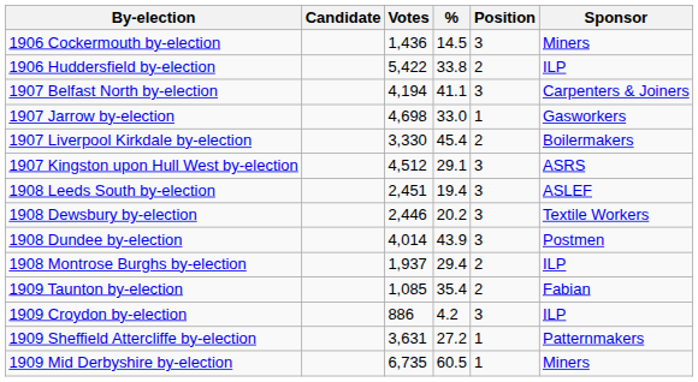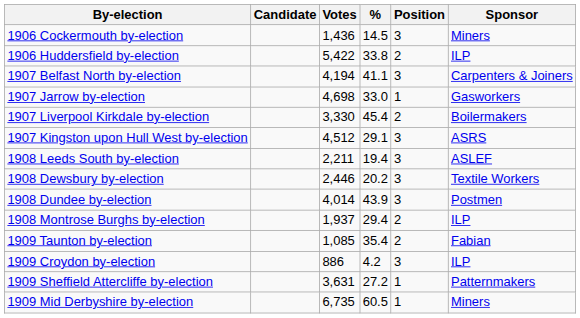 <table class="wikitable sortable">
 <tr>
 <th>By-election</th>
 <th>Candidate</th>
 <th>Votes</th>
 <th>%</th>
 <th>Position</th>
 <th>Sponsor</th>
 </tr>
 <tr>
 <td><a href='#'>1906 Cockermouth by-election</a></td>
 <td></td>
 <td>1,436</td>
 <td>14.5</td>
 <td>3</td>
 <td><a href='#'>Miners</a></td>
 </tr>
 <tr>
 <td><a href='#'>1906 Huddersfield by-election</a></td>
 <td></td>
 <td>5,422</td>
 <td>33.8</td>
 <td>2</td>
 <td><a href='#'>ILP</a></td>
 </tr>
 <tr>
 <td><a href='#'>1907 Belfast North by-election</a></td>
 <td></td>
 <td>4,194</td>
 <td>41.1</td>
 <td>3</td>
 <td><a href='#'>Carpenters & Joiners</a></td>
 </tr>
 <tr>
 <td><a href='#'>1907 Jarrow by-election</a></td>
 <td></td>
 <td>4,698</td>
 <td>33.0</td>
 <td>1</td>
 <td><a href='#'>Gasworkers</a></td>
 </tr>
 <tr>
 <td><a href='#'>1907 Liverpool Kirkdale by-election</a></td>
 <td></td>
 <td>3,330</td>
 <td>45.4</td>
 <td>2</td>
 <td><a href='#'>Boilermakers</a></td>
 </tr>
 <tr>
 <td><a href='#'>1907 Kingston upon Hull West by-election</a></td>
 <td></td>
 <td>4,512</td>
 <td>29.1</td>
 <td>3</td>
 <td><a href='#'>ASRS</a></td>
 </tr>
 <tr>
 <td><a href='#'>1908 Leeds South by-election</a></td>
 <td></td>
-<td>2,451</td>
+<td>2,211</td>
 <td>19.4</td>
 <td>3</td>
 <td><a href='#'>ASLEF</a></td>
 </tr>
 <tr>
 <td><a href='#'>1908 Dewsbury by-election</a></td>
 <td></td>
 <td>2,446</td>
 <td>20.2</td>
 <td>3</td>
 <td><a href='#'>Textile Workers</a></td>
 </tr>
 <tr>
 <td><a href='#'>1908 Dundee by-election</a></td>
 <td></td>
 <td>4,014</td>
 <td>43.9</td>
 <td>3</td>
 <td><a href='#'>Postmen</a></td>
 </tr>
 <tr>
 <td><a href='#'>1908 Montrose Burghs by-election</a></td>
 <td></td>
 <td>1,937</td>
 <td>29.4</td>
 <td>2</td>
 <td><a href='#'>ILP</a></td>
 </tr>
 <tr>
 <td><a href='#'>1909 Taunton by-election</a></td>
 <td></td>
 <td>1,085</td>
 <td>35.4</td>
 <td>2</td>
 <td><a href='#'>Fabian</a></td>
 </tr>
 <tr>
 <td><a href='#'>1909 Croydon by-election</a></td>
 <td></td>
 <td>886</td>
 <td>4.2</td>
 <td>3</td>
 <td><a href='#'>ILP</a></td>
 </tr>
 <tr>
 <td><a href='#'>1909 Sheffield Attercliffe by-election</a></td>
 <td></td>
 <td>3,631</td>
 <td>27.2</td>
 <td>1</td>
 <td><a href='#'>Patternmakers</a></td>
 </tr>
 <tr>
 <td><a href='#'>1909 Mid Derbyshire by-election</a></td>
 <td></td>
 <td>6,735</td>
 <td>60.5</td>
 <td>1</td>
 <td><a href='#'>Miners</a></td>
 </tr>
 </table>
